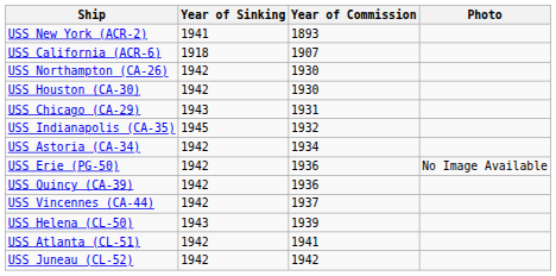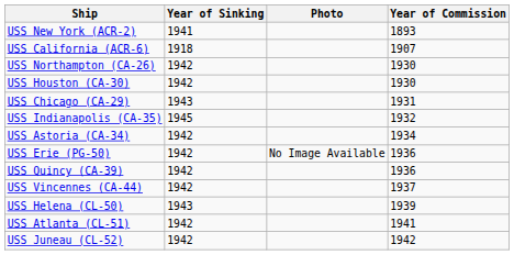 <table class="wikitable sortable">
 <tr>
 <th>Ship</th>
 <th>Year of Sinking</th>
+<th>Photo</th>
 <th>Year of Commission</th>
-<th>Photo</th>
 </tr>
 <tr>
 <td><a href='#'>USS New York (ACR-2)</a></td>
 <td>1941</td>
+<td></td>
 <td>1893</td>
-<td></td>
 </tr>
 <tr>
 <td><a href='#'>USS California (ACR-6)</a></td>
 <td>1918</td>
+<td></td>
 <td>1907</td>
-<td></td>
 </tr>
 <tr>
 <td><a href='#'>USS Northampton (CA-26)</a></td>
 <td>1942</td>
+<td></td>
 <td>1930</td>
-<td></td>
 </tr>
 <tr>
 <td><a href='#'>USS Houston (CA-30)</a></td>
 <td>1942</td>
+<td></td>
 <td>1930</td>
-<td></td>
 </tr>
 <tr>
 <td><a href='#'>USS Chicago (CA-29)</a></td>
 <td>1943</td>
+<td></td>
 <td>1931</td>
-<td></td>
 </tr>
 <tr>
 <td><a href='#'>USS Indianapolis (CA-35)</a></td>
 <td>1945</td>
+<td></td>
 <td>1932</td>
-<td></td>
 </tr>
 <tr>
 <td><a href='#'>USS Astoria (CA-34)</a></td>
 <td>1942</td>
+<td></td>
 <td>1934</td>
-<td></td>
 </tr>
 <tr>
 <td><a href='#'>USS Erie (PG-50)</a></td>
 <td>1942</td>
+<td>No Image Available</td>
 <td>1936</td>
-<td>No Image Available</td>
 </tr>
 <tr>
 <td><a href='#'>USS Quincy (CA-39)</a></td>
 <td>1942</td>
+<td></td>
 <td>1936</td>
-<td></td>
 </tr>
 <tr>
 <td><a href='#'>USS Vincennes (CA-44)</a></td>
 <td>1942</td>
+<td></td>
 <td>1937</td>
-<td></td>
 </tr>
 <tr>
 <td><a href='#'>USS Helena (CL-50)</a></td>
 <td>1943</td>
+<td></td>
 <td>1939</td>
-<td></td>
 </tr>
 <tr>
 <td><a href='#'>USS Atlanta (CL-51)</a></td>
 <td>1942</td>
+<td></td>
 <td>1941</td>
-<td></td>
 </tr>
 <tr>
 <td><a href='#'>USS Juneau (CL-52)</a></td>
 <td>1942</td>
+<td></td>
 <td>1942</td>
-<td></td>
 </tr>
 </table>
